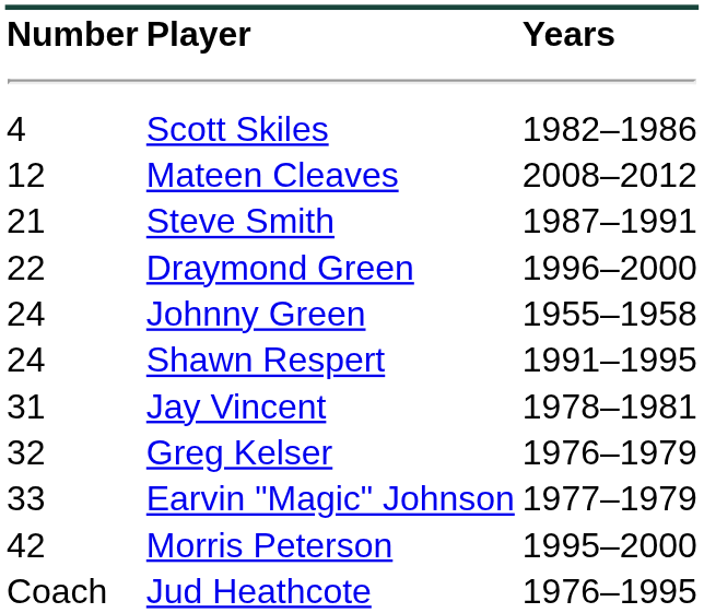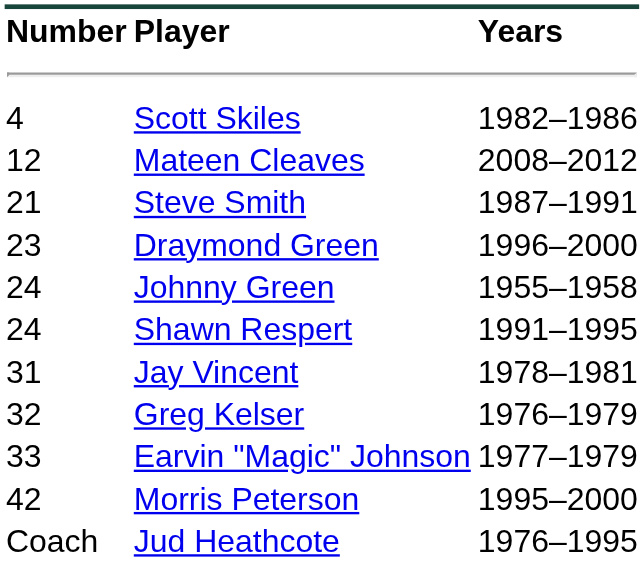 <table class="toccolours" style="float:right; margin-right: 1em; font-size: 85%;" cellspacing="1">
 <tr>
 <th colspan="5" style="text-align: center; background:#18453B;"></th>
 </tr>
 <tr>
 <td><strong>Number</strong></td>
 <td><strong>Player</strong></td>
 <td><strong>Years</strong></td>
 </tr>
 <tr>
 <td colspan="3"><hr></td>
 </tr>
 <tr>
 <td>4</td>
 <td><a href='#'>Scott Skiles</a></td>
 <td>1982–1986</td>
 </tr>
 <tr>
 <td>12</td>
 <td><a href='#'>Mateen Cleaves</a></td>
 <td>2008–2012</td>
 </tr>
 <tr>
 <td>21</td>
 <td><a href='#'>Steve Smith</a></td>
 <td>1987–1991</td>
 </tr>
 <tr>
-<td>22</td>
+<td>23</td>
 <td><a href='#'>Draymond Green</a></td>
 <td>1996–2000</td>
 </tr>
 <tr>
 <td>24</td>
 <td><a href='#'>Johnny Green</a></td>
 <td>1955–1958</td>
 </tr>
 <tr>
 <td>24</td>
 <td><a href='#'>Shawn Respert</a></td>
 <td>1991–1995</td>
 </tr>
 <tr>
 <td>31</td>
 <td><a href='#'>Jay Vincent</a></td>
 <td>1978–1981</td>
 </tr>
 <tr>
 <td>32</td>
 <td><a href='#'>Greg Kelser</a></td>
 <td>1976–1979</td>
 </tr>
 <tr>
 <td>33</td>
 <td><a href='#'>Earvin "Magic" Johnson</a></td>
 <td>1977–1979</td>
 </tr>
 <tr>
 <td>42</td>
 <td><a href='#'>Morris Peterson</a></td>
 <td>1995–2000</td>
 </tr>
 <tr>
 <td>Coach</td>
 <td><a href='#'>Jud Heathcote</a></td>
 <td>1976–1995</td>
 </tr>
 </table>
